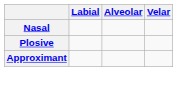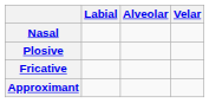 <table class="wikitable" style="text-align:center;">
 <tr>
 <th></th>
 <th><a href='#'>Labial</a></th>
 <th><a href='#'>Alveolar</a></th>
 <th><a href='#'>Velar</a></th>
 </tr>
 <tr>
 <th><a href='#'>Nasal</a></th>
 <td></td>
 <td></td>
 <td></td>
 </tr>
 <tr>
 <th><a href='#'>Plosive</a></th>
 <td></td>
 <td></td>
 <td></td>
 </tr>
 <tr>
+<th><a href='#'>Fricative</a></th>
+<td></td>
+<td></td>
+<td></td>
+</tr>
+<tr>
 <th><a href='#'>Approximant</a></th>
 <td></td>
 <td></td>
 <td></td>
 </tr>
 </table>
